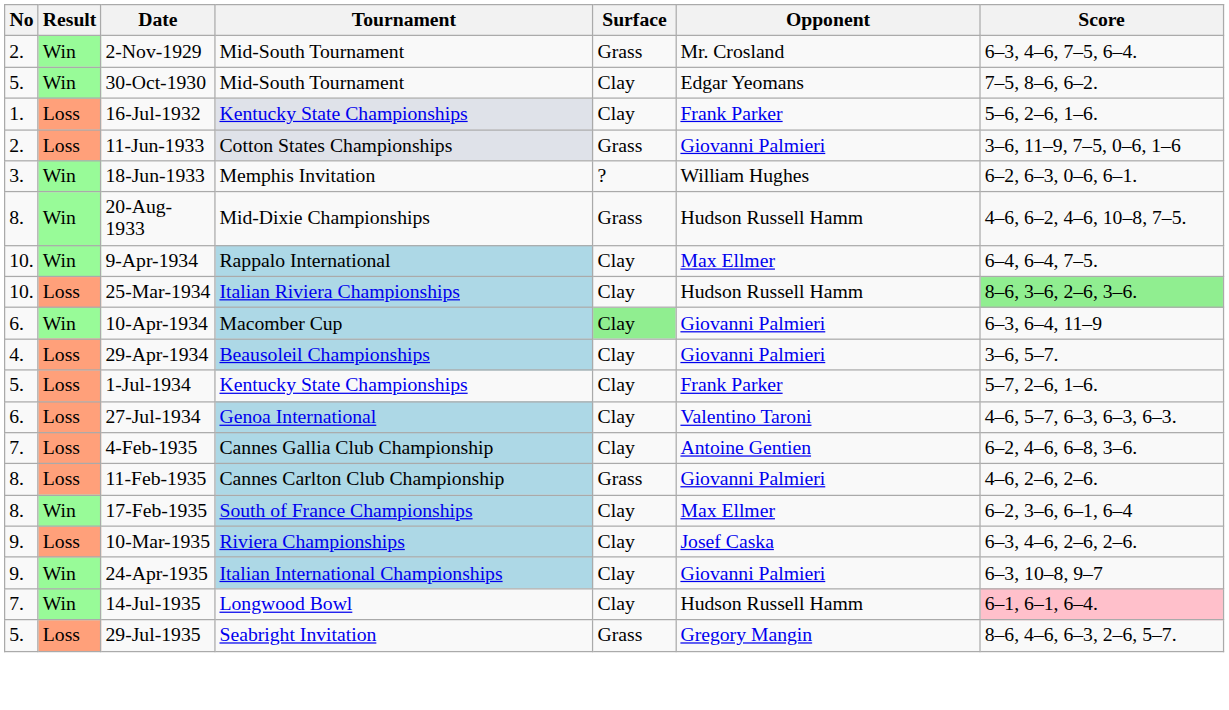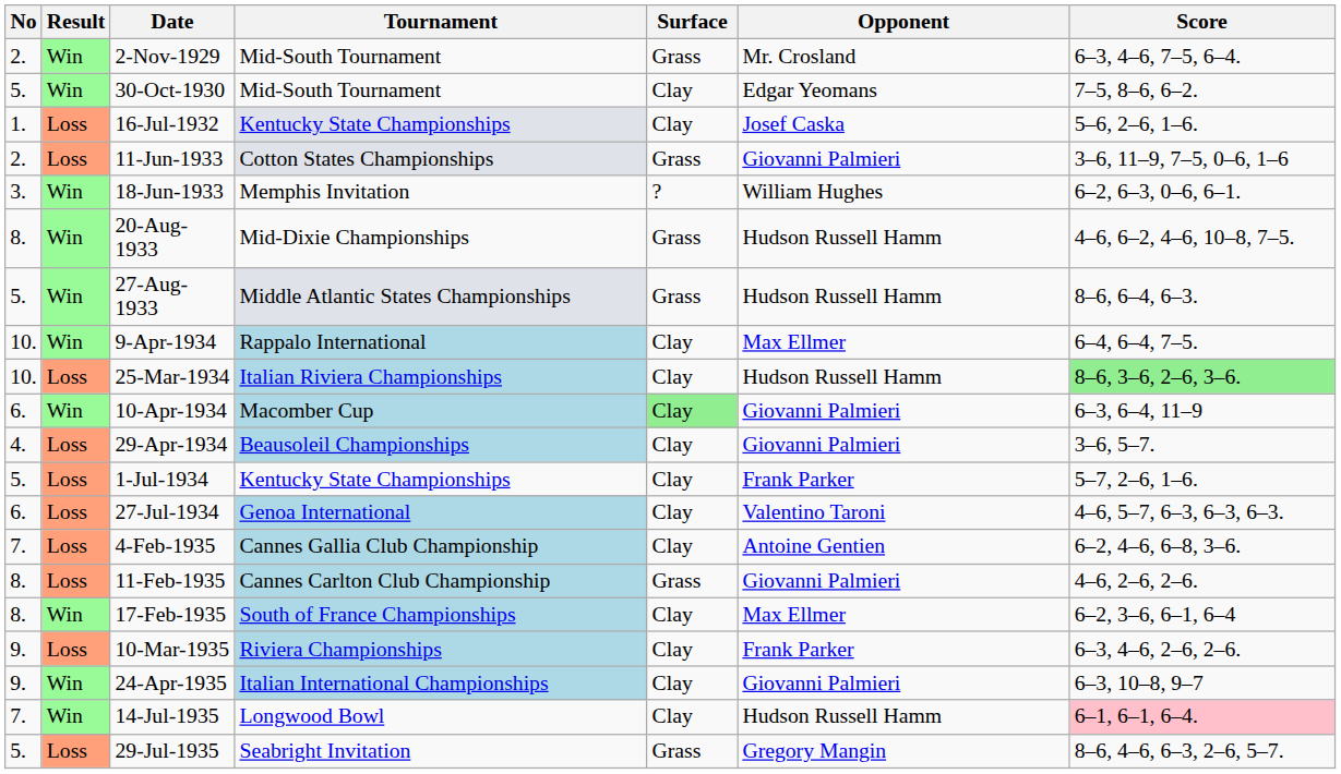 <table class="sortable wikitable">
 <tr>
 <th style="width:15px">No</th>
 <th style="width:30px">Result</th>
 <th style="width:70px">Date</th>
 <th style="width:300px">Tournament</th>
 <th style="width:60px">Surface</th>
 <th style="width:240px">Opponent</th>
 <th style="width:190px" class="unsortable">Score</th>
 </tr>
 <tr>
 <td>2.</td>
 <td style="background:#98FB98;">Win</td>
 <td>2-Nov-1929</td>
 <td>Mid-South Tournament</td>
 <td>Grass</td>
 <td> Mr. Crosland</td>
 <td>6–3, 4–6, 7–5, 6–4.</td>
 </tr>
 <tr>
 <td>5.</td>
 <td style="background:#98FB98;">Win</td>
 <td>30-Oct-1930</td>
 <td>Mid-South Tournament</td>
 <td>Clay</td>
 <td> Edgar Yeomans</td>
 <td>7–5, 8–6, 6–2.</td>
 </tr>
 <tr>
 <td>1.</td>
 <td style="background:#ffa07a;">Loss</td>
 <td>16‑Jul‑1932</td>
 <td style="background:#dfe2e9"><a href='#'>Kentucky State Championships</a></td>
 <td>Clay</td>
-<td> <a href='#'>Frank Parker</a></td>
+<td> <a href='#'>Josef Caska</a></td>
 <td>5–6, 2–6, 1–6.</td>
 </tr>
 <tr>
 <td>2.</td>
 <td style="background:#ffa07a;">Loss</td>
 <td>11‑Jun‑1933</td>
 <td style="background:#dfe2e9">Cotton States Championships</td>
 <td>Grass</td>
 <td> <a href='#'>Giovanni Palmieri</a></td>
 <td>3–6, 11–9, 7–5, 0–6, 1–6</td>
 </tr>
 <tr>
 <td>3.</td>
 <td style="background:#98FB98;">Win</td>
 <td>18-Jun-1933</td>
 <td>Memphis Invitation</td>
 <td>?</td>
 <td> William Hughes</td>
 <td>6–2, 6–3, 0–6, 6–1.</td>
 </tr>
 <tr>
 <td>8.</td>
 <td style="background:#98FB98;">Win</td>
 <td>20-Aug-1933</td>
 <td>Mid-Dixie Championships</td>
 <td>Grass</td>
 <td> Hudson Russell Hamm</td>
 <td>4–6, 6–2, 4–6, 10–8, 7–5.</td>
+</tr>
+<tr>
+<td>5.</td>
+<td style="background:#98FB98;">Win</td>
+<td>27-Aug-1933</td>
+<td style="background:#dfe2e9">Middle Atlantic States Championships</td>
+<td>Grass</td>
+<td> Hudson Russell Hamm</td>
+<td>8–6, 6–4, 6–3.</td>
 </tr>
 <tr>
 <td>10.</td>
 <td style="background:#98FB98;">Win</td>
 <td>9-Apr-1934</td>
 <td style="background:#add8e6">Rappalo International</td>
 <td>Clay</td>
 <td> <a href='#'>Max Ellmer</a></td>
 <td>6–4, 6–4, 7–5.</td>
 </tr>
 <tr>
 <td>10.</td>
 <td style="background:#ffa07a;">Loss</td>
 <td>25‑Mar‑1934</td>
 <td style="background:#add8e6"><a href='#'>Italian Riviera Championships</a></td>
 <td>Clay</td>
 <td> Hudson Russell Hamm</td>
 <td style="background: lightgreen;">8–6, 3–6, 2–6, 3–6.</td>
 </tr>
 <tr>
 <td>6.</td>
 <td style="background:#98FB98;">Win</td>
 <td>10-Apr-1934</td>
 <td style="background:#add8e6">Macomber Cup</td>
 <td style="background: lightgreen;">Clay</td>
 <td> <a href='#'>Giovanni Palmieri</a></td>
 <td>6–3, 6–4, 11–9</td>
 </tr>
 <tr>
 <td>4.</td>
 <td style="background:#ffa07a;">Loss</td>
 <td>29‑Apr‑1934</td>
 <td style="background:#add8e6"><a href='#'>Beausoleil Championships</a></td>
 <td>Clay</td>
 <td> <a href='#'>Giovanni Palmieri</a></td>
 <td>3–6, 5–7.</td>
 </tr>
 <tr>
 <td>5.</td>
 <td style="background:#ffa07a;">Loss</td>
 <td>1-Jul-1934</td>
 <td><a href='#'>Kentucky State Championships</a></td>
 <td>Clay</td>
 <td> <a href='#'>Frank Parker</a></td>
 <td>5–7, 2–6, 1–6.</td>
 </tr>
 <tr>
 <td>6.</td>
 <td style="background:#ffa07a;">Loss</td>
 <td>27‑Jul‑1934</td>
 <td style="background:#add8e6"><a href='#'>Genoa International</a></td>
 <td>Clay</td>
 <td> <a href='#'>Valentino Taroni</a></td>
 <td>4–6, 5–7, 6–3, 6–3, 6–3.</td>
 </tr>
 <tr>
 <td>7.</td>
 <td style="background:#ffa07a;">Loss</td>
 <td>4‑Feb‑1935</td>
 <td style="background:#add8e6">Cannes Gallia Club Championship</td>
 <td>Clay</td>
 <td> <a href='#'>Antoine Gentien</a></td>
 <td>6–2, 4–6, 6–8, 3–6.</td>
 </tr>
 <tr>
 <td>8.</td>
 <td style="background:#ffa07a;">Loss</td>
 <td>11-Feb-1935</td>
 <td style="background:#add8e6">Cannes Carlton Club Championship</td>
 <td>Grass</td>
 <td> <a href='#'>Giovanni Palmieri</a></td>
 <td>4–6, 2–6, 2–6.</td>
 </tr>
 <tr>
 <td>8.</td>
 <td style="background:#98FB98;">Win</td>
 <td>17-Feb-1935</td>
 <td style="background:#add8e6"><a href='#'>South of France Championships</a></td>
 <td>Clay</td>
 <td> <a href='#'>Max Ellmer</a></td>
 <td>6–2, 3–6, 6–1, 6–4</td>
 </tr>
 <tr>
 <td>9.</td>
 <td style="background:#ffa07a;">Loss</td>
 <td>10-Mar-1935</td>
 <td style="background:#add8e6"><a href='#'>Riviera Championships</a></td>
 <td>Clay</td>
-<td> <a href='#'>Josef Caska</a></td>
+<td> <a href='#'>Frank Parker</a></td>
 <td>6–3, 4–6, 2–6, 2–6.</td>
 </tr>
 <tr>
 <td>9.</td>
 <td style="background:#98FB98;">Win</td>
 <td>24-Apr-1935</td>
 <td style="background:#add8e6"><a href='#'>Italian International Championships</a></td>
 <td>Clay</td>
 <td> <a href='#'>Giovanni Palmieri</a></td>
 <td>6–3, 10–8, 9–7</td>
 </tr>
 <tr>
 <td>7.</td>
 <td style="background:#98FB98;">Win</td>
 <td>14-Jul-1935</td>
 <td><a href='#'>Longwood Bowl</a></td>
 <td>Clay</td>
 <td> Hudson Russell Hamm</td>
 <td style="background: pink;">6–1, 6–1, 6–4.</td>
 </tr>
 <tr>
 <td>5.</td>
 <td style="background:#ffa07a;">Loss</td>
 <td>29-Jul-1935</td>
 <td><a href='#'>Seabright Invitation</a></td>
 <td>Grass</td>
 <td> <a href='#'>Gregory Mangin</a></td>
 <td>8–6, 4–6, 6–3, 2–6, 5–7.</td>
 </tr>
 </table>
